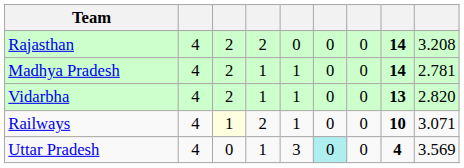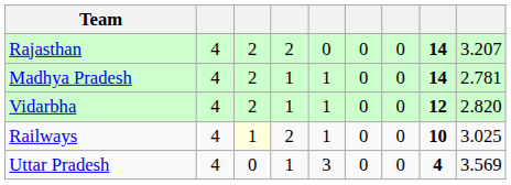 <table class="wikitable" style="text-align:center">
 <tr>
 <th style="width:160px">Team</th>
 <th style="width:25px"></th>
 <th style="width:25px"></th>
 <th style="width:25px"></th>
 <th style="width:25px"></th>
 <th style="width:25px"></th>
 <th style="width:25px"></th>
 <th style="width:25px"></th>
 <th style="width:25px;"></th>
 </tr>
 <tr style="background:#cfc;">
 <td style="text-align:left"><a href='#'>Rajasthan</a></td>
 <td>4</td>
 <td>2</td>
 <td>2</td>
 <td>0</td>
 <td>0</td>
 <td>0</td>
 <td><strong>14</strong></td>
-<td>3.208</td>
+<td>3.207</td>
 </tr>
 <tr style="background:#cfc;">
 <td style="text-align:left"><a href='#'>Madhya Pradesh</a></td>
 <td>4</td>
 <td>2</td>
 <td>1</td>
 <td>1</td>
 <td>0</td>
 <td>0</td>
 <td><strong>14</strong></td>
 <td>2.781</td>
 </tr>
 <tr style="background:#cfc;">
 <td style="text-align:left"><a href='#'>Vidarbha</a></td>
 <td>4</td>
 <td>2</td>
 <td>1</td>
 <td>1</td>
 <td>0</td>
 <td>0</td>
-<td><strong>13</strong></td>
+<td><strong>12</strong></td>
 <td>2.820</td>
 </tr>
 <tr>
 <td style="text-align:left"><a href='#'>Railways</a></td>
 <td>4</td>
 <td style="background: lightyellow;">1</td>
 <td>2</td>
 <td>1</td>
 <td>0</td>
 <td>0</td>
 <td><strong>10</strong></td>
-<td>3.071</td>
+<td>3.025</td>
 </tr>
 <tr>
 <td style="text-align:left"><a href='#'>Uttar Pradesh</a></td>
 <td>4</td>
 <td>0</td>
 <td>1</td>
 <td>3</td>
-<td style="background: paleturquoise;">0</td>
+<td>0</td>
 <td>0</td>
 <td><strong>4</strong></td>
 <td>3.569</td>
 </tr>
 </table>
